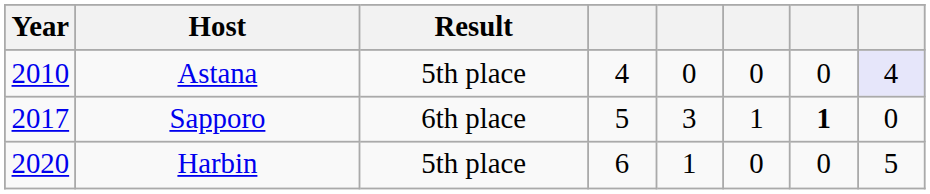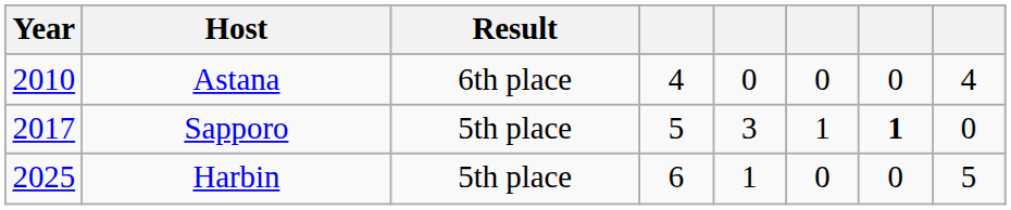 <table class="wikitable" style="text-align:center">
 <tr>
 <th width=30>Year</th>
 <th width=150>Host</th>
 <th width=120>Result</th>
 <th width=30></th>
 <th width=30></th>
 <th width=30></th>
 <th width=30></th>
 <th width=30></th>
 </tr>
 <tr>
 <td><a href='#'>2010</a></td>
 <td> <a href='#'>Astana</a></td>
-<td>5th place</td>
+<td>6th place<br></td>
 <td>4</td>
 <td>0</td>
 <td>0</td>
 <td>0</td>
-<td style="background: lavender;">4</td>
+<td>4</td>
 </tr>
 <tr>
 <td><a href='#'>2017</a></td>
 <td> <a href='#'>Sapporo</a></td>
-<td>6th place<br></td>
+<td>5th place</td>
 <td>5</td>
 <td>3</td>
 <td>1</td>
 <td><strong>1</strong></td>
 <td>0</td>
 </tr>
 <tr>
-<td><a href='#'>2020</a></td>
+<td><a href='#'>2025</a></td>
 <td> <a href='#'>Harbin</a></td>
 <td>5th place</td>
 <td>6</td>
 <td>1</td>
 <td>0</td>
 <td>0</td>
 <td>5</td>
 </tr>
 </table>
